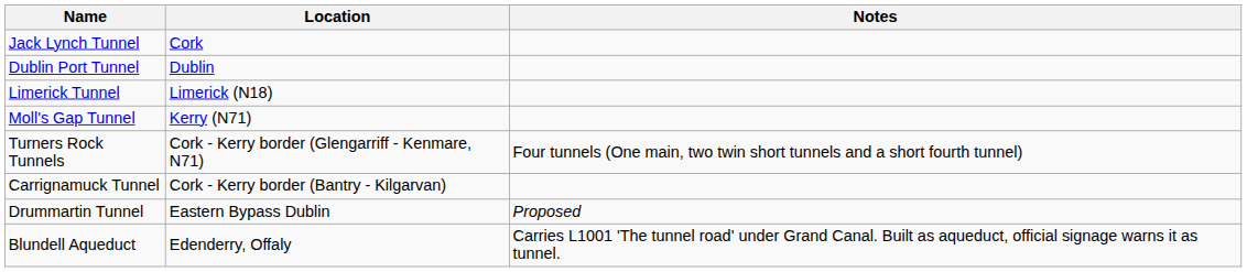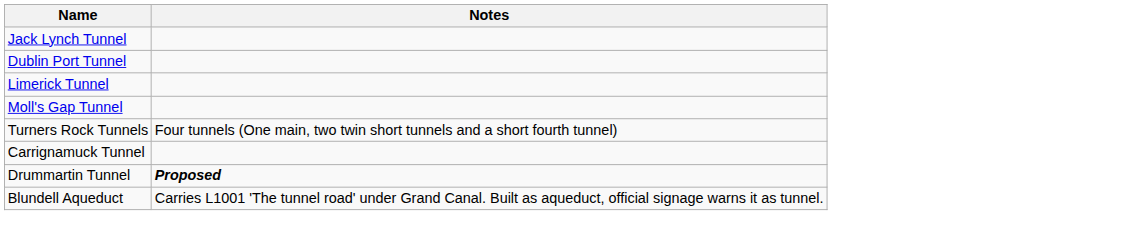 <table class="wikitable">
 <tr>
 <th>Name</th>
-<th>Location</th>
 <th>Notes</th>
 </tr>
 <tr>
 <td><a href='#'>Jack Lynch Tunnel</a></td>
-<td><a href='#'>Cork</a></td>
 <td></td>
 </tr>
 <tr>
 <td><a href='#'>Dublin Port Tunnel</a></td>
-<td><a href='#'>Dublin</a></td>
 <td></td>
 </tr>
 <tr>
 <td><a href='#'>Limerick Tunnel</a></td>
-<td><a href='#'>Limerick</a> (N18)</td>
 <td></td>
 </tr>
 <tr>
 <td><a href='#'>Moll's Gap Tunnel</a></td>
-<td><a href='#'>Kerry</a> (N71)</td>
 <td></td>
 </tr>
 <tr>
 <td>Turners Rock Tunnels</td>
-<td>Cork - Kerry border (Glengarriff - Kenmare, N71)</td>
 <td>Four tunnels (One main, two twin short tunnels and a short fourth tunnel)</td>
 </tr>
 <tr>
 <td>Carrignamuck Tunnel</td>
-<td>Cork - Kerry border (Bantry - Kilgarvan)</td>
 <td></td>
 </tr>
 <tr>
 <td>Drummartin Tunnel</td>
-<td>Eastern Bypass Dublin</td>
-<td><em>Proposed</em></td>
+<td><strong><em>Proposed</em></strong></td>
 </tr>
 <tr>
 <td>Blundell Aqueduct</td>
-<td>Edenderry, Offaly</td>
 <td>Carries L1001 'The tunnel road' under Grand Canal.  Built as aqueduct, official signage warns it as tunnel.</td>
 </tr>
 </table>
